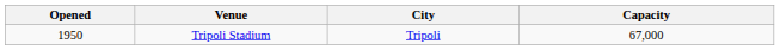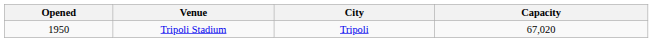 <table class="sortable wikitable" style="text-align:center;">
 <tr>
 <th scope="col" style="width:10em;">Opened</th>
 <th scope="col" style="width:15em;">Venue</th>
 <th scope="col" style="width:15em;">City</th>
 <th scope="col" style="width:20em;">Capacity</th>
 </tr>
 <tr>
 <td>1950</td>
 <td><a href='#'>Tripoli Stadium</a></td>
 <td><a href='#'>Tripoli</a></td>
-<td>67,000</td>
+<td>67,020</td>
 </tr>
 </table>
